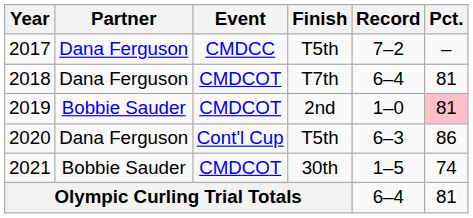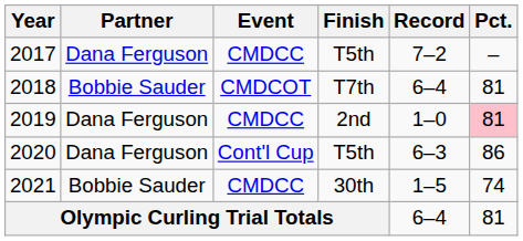 <table class="wikitable" style="text-align: center;">
 <tr>
 <th scope="col">Year</th>
 <th scope="col">Partner</th>
 <th scope="col">Event</th>
 <th scope="col">Finish</th>
 <th scope="col">Record</th>
 <th scope="col">Pct.</th>
 </tr>
 <tr>
 <td>2017</td>
 <td><a href='#'>Dana Ferguson</a></td>
 <td><a href='#'>CMDCC</a></td>
 <td>T5th</td>
 <td>7–2</td>
 <td>–</td>
 </tr>
 <tr>
 <td>2018</td>
-<td>Dana Ferguson</td>
+<td><a href='#'>Bobbie Sauder</a></td>
 <td><a href='#'>CMDCOT</a></td>
 <td>T7th</td>
 <td>6–4</td>
 <td>81</td>
 </tr>
 <tr>
 <td>2019</td>
-<td><a href='#'>Bobbie Sauder</a></td>
-<td><a href='#'>CMDCOT</a></td>
+<td>Dana Ferguson</td>
+<td><a href='#'>CMDCC</a></td>
 <td>2nd</td>
 <td>1–0</td>
 <td style="background: pink;">81</td>
 </tr>
 <tr>
 <td>2020</td>
 <td>Dana Ferguson</td>
 <td><a href='#'>Cont'l Cup</a></td>
 <td>T5th</td>
 <td>6–3</td>
 <td>86</td>
 </tr>
 <tr>
 <td>2021</td>
 <td>Bobbie Sauder</td>
-<td><a href='#'>CMDCOT</a></td>
+<td><a href='#'>CMDCC</a></td>
 <td>30th</td>
 <td>1–5</td>
 <td>74</td>
 </tr>
 <tr>
 <th scope="row" colspan="4">Olympic Curling Trial Totals</th>
 <td>6–4</td>
 <td>81</td>
 </tr>
 </table>
